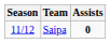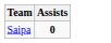 <table class="wikitable" style="text-align: center;">
 <tr>
-<th>Season</th>
 <th>Team</th>
 <th>Assists</th>
 </tr>
 <tr>
-<td><a href='#'>11/12</a></td>
 <td align="left"><a href='#'>Saipa</a></td>
 <td><strong>0</strong></td>
 </tr>
 </table>
